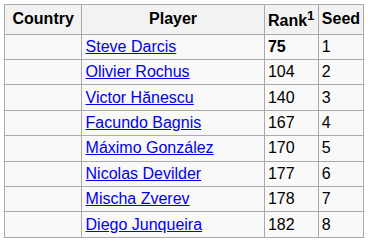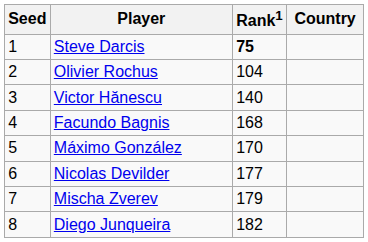 <table class="sortable wikitable">
 <tr>
-<th width="70">Country</th>
+<th>Seed</th>
 <th width="175">Player</th>
 <th>Rank<sup>1</sup></th>
-<th>Seed</th>
+<th width="70">Country</th>
 </tr>
 <tr>
-<td></td>
+<td>1</td>
 <td><a href='#'>Steve Darcis</a></td>
 <td><strong>75</strong></td>
-<td>1</td>
+<td></td>
 </tr>
 <tr>
-<td></td>
+<td>2</td>
 <td><a href='#'>Olivier Rochus</a></td>
 <td>104</td>
-<td>2</td>
+<td></td>
 </tr>
 <tr>
-<td></td>
+<td>3</td>
 <td><a href='#'>Victor Hănescu</a></td>
 <td>140</td>
-<td>3</td>
+<td></td>
 </tr>
 <tr>
+<td>4</td>
+<td><a href='#'>Facundo Bagnis</a></td>
+<td>168</td>
 <td></td>
-<td><a href='#'>Facundo Bagnis</a></td>
-<td>167</td>
-<td>4</td>
 </tr>
 <tr>
-<td></td>
+<td>5</td>
 <td><a href='#'>Máximo González</a></td>
 <td>170</td>
-<td>5</td>
+<td></td>
 </tr>
 <tr>
-<td></td>
+<td>6</td>
 <td><a href='#'>Nicolas Devilder</a></td>
 <td>177</td>
-<td>6</td>
+<td></td>
 </tr>
 <tr>
+<td>7</td>
+<td><a href='#'>Mischa Zverev</a></td>
+<td>179</td>
 <td></td>
-<td><a href='#'>Mischa Zverev</a></td>
-<td>178</td>
-<td>7</td>
 </tr>
 <tr>
-<td></td>
+<td>8</td>
 <td><a href='#'>Diego Junqueira</a></td>
 <td>182</td>
-<td>8</td>
+<td></td>
 </tr>
 </table>
